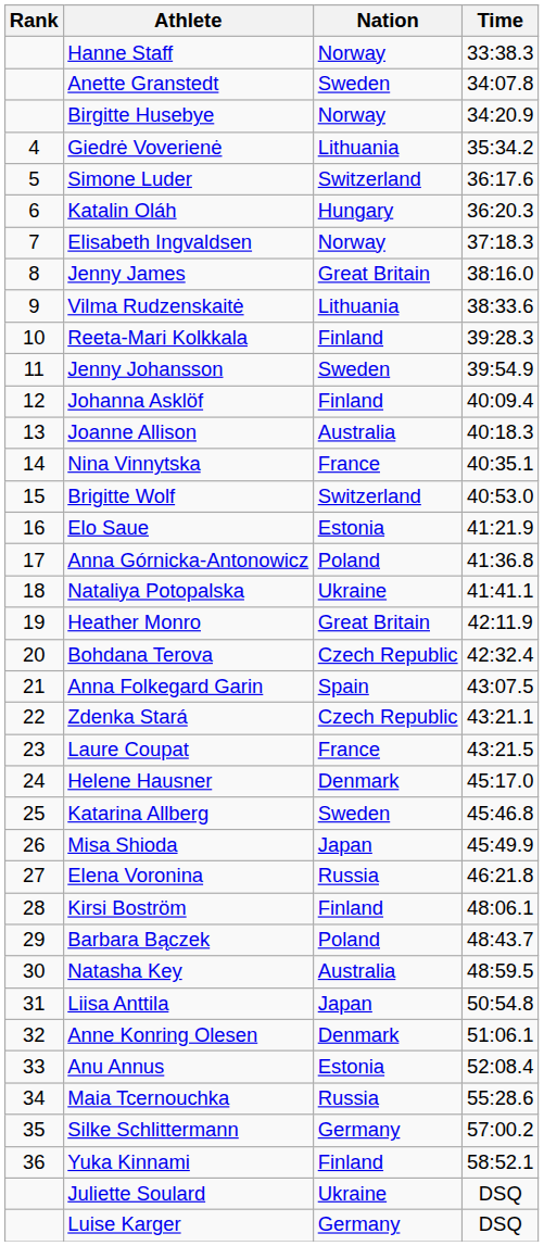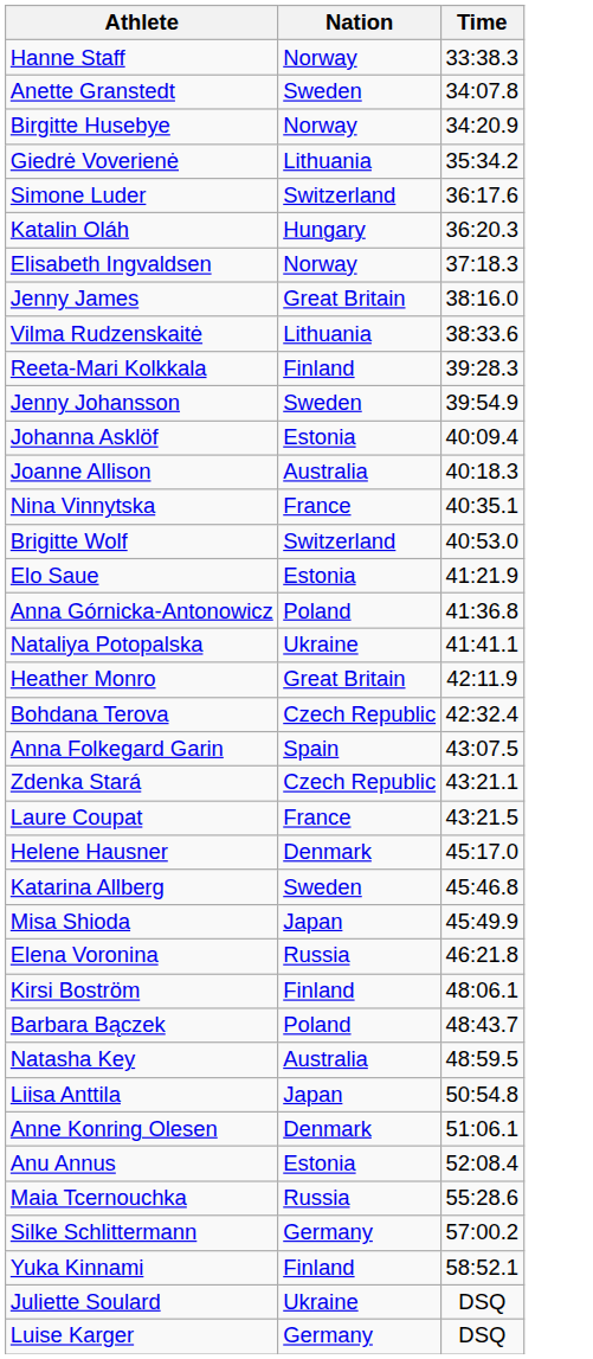 <table class="wikitable sortable" style="text-align:center">
 <tr>
-<th>Rank</th>
 <th>Athlete</th>
 <th>Nation</th>
 <th>Time</th>
 </tr>
 <tr>
-<td></td>
 <td align=left><a href='#'>Hanne Staff</a></td>
 <td align=left> <a href='#'>Norway</a></td>
 <td>33:38.3</td>
 </tr>
 <tr>
-<td></td>
 <td align=left><a href='#'>Anette Granstedt</a></td>
 <td align=left> <a href='#'>Sweden</a></td>
 <td>34:07.8</td>
 </tr>
 <tr>
-<td></td>
 <td align=left><a href='#'>Birgitte Husebye</a></td>
 <td align=left> <a href='#'>Norway</a></td>
 <td>34:20.9</td>
 </tr>
 <tr>
-<td>4</td>
 <td align=left><a href='#'>Giedrė Voverienė</a></td>
 <td align=left> <a href='#'>Lithuania</a></td>
 <td>35:34.2</td>
 </tr>
 <tr>
-<td>5</td>
 <td align=left><a href='#'>Simone Luder</a></td>
 <td align=left> <a href='#'>Switzerland</a></td>
 <td>36:17.6</td>
 </tr>
 <tr>
-<td>6</td>
 <td align=left><a href='#'>Katalin Oláh</a></td>
 <td align=left> <a href='#'>Hungary</a></td>
 <td>36:20.3</td>
 </tr>
 <tr>
-<td>7</td>
 <td align=left><a href='#'>Elisabeth Ingvaldsen</a></td>
 <td align=left> <a href='#'>Norway</a></td>
 <td>37:18.3</td>
 </tr>
 <tr>
-<td>8</td>
 <td align=left><a href='#'>Jenny James</a></td>
 <td align=left> <a href='#'>Great Britain</a></td>
 <td>38:16.0</td>
 </tr>
 <tr>
-<td>9</td>
 <td align=left><a href='#'>Vilma Rudzenskaitė</a></td>
 <td align=left> <a href='#'>Lithuania</a></td>
 <td>38:33.6</td>
 </tr>
 <tr>
-<td>10</td>
 <td align=left><a href='#'>Reeta-Mari Kolkkala</a></td>
 <td align=left> <a href='#'>Finland</a></td>
 <td>39:28.3</td>
 </tr>
 <tr>
-<td>11</td>
 <td align=left><a href='#'>Jenny Johansson</a></td>
 <td align=left> <a href='#'>Sweden</a></td>
 <td>39:54.9</td>
 </tr>
 <tr>
-<td>12</td>
 <td align=left><a href='#'>Johanna Asklöf</a></td>
-<td align=left> <a href='#'>Finland</a></td>
+<td align=left> <a href='#'>Estonia</a></td>
 <td>40:09.4</td>
 </tr>
 <tr>
-<td>13</td>
 <td align=left><a href='#'>Joanne Allison</a></td>
 <td align=left> <a href='#'>Australia</a></td>
 <td>40:18.3</td>
 </tr>
 <tr>
-<td>14</td>
 <td align=left><a href='#'>Nina Vinnytska</a></td>
 <td align=left> <a href='#'>France</a></td>
 <td>40:35.1</td>
 </tr>
 <tr>
-<td>15</td>
 <td align=left><a href='#'>Brigitte Wolf</a></td>
 <td align=left> <a href='#'>Switzerland</a></td>
 <td>40:53.0</td>
 </tr>
 <tr>
-<td>16</td>
 <td align=left><a href='#'>Elo Saue</a></td>
 <td align=left> <a href='#'>Estonia</a></td>
 <td>41:21.9</td>
 </tr>
 <tr>
-<td>17</td>
 <td align=left><a href='#'>Anna Górnicka-Antonowicz</a></td>
 <td align=left> <a href='#'>Poland</a></td>
 <td>41:36.8</td>
 </tr>
 <tr>
-<td>18</td>
 <td align=left><a href='#'>Nataliya Potopalska</a></td>
 <td align=left> <a href='#'>Ukraine</a></td>
 <td>41:41.1</td>
 </tr>
 <tr>
-<td>19</td>
 <td align=left><a href='#'>Heather Monro</a></td>
 <td align=left> <a href='#'>Great Britain</a></td>
 <td>42:11.9</td>
 </tr>
 <tr>
-<td>20</td>
 <td align=left><a href='#'>Bohdana Terova</a></td>
 <td align=left> <a href='#'>Czech Republic</a></td>
 <td>42:32.4</td>
 </tr>
 <tr>
-<td>21</td>
 <td align=left><a href='#'>Anna Folkegard Garin</a></td>
 <td align=left> <a href='#'>Spain</a></td>
 <td>43:07.5</td>
 </tr>
 <tr>
-<td>22</td>
 <td align=left><a href='#'>Zdenka Stará</a></td>
 <td align=left> <a href='#'>Czech Republic</a></td>
 <td>43:21.1</td>
 </tr>
 <tr>
-<td>23</td>
 <td align=left><a href='#'>Laure Coupat</a></td>
 <td align=left> <a href='#'>France</a></td>
 <td>43:21.5</td>
 </tr>
 <tr>
-<td>24</td>
 <td align=left><a href='#'>Helene Hausner</a></td>
 <td align=left> <a href='#'>Denmark</a></td>
 <td>45:17.0</td>
 </tr>
 <tr>
-<td>25</td>
 <td align=left><a href='#'>Katarina Allberg</a></td>
 <td align=left> <a href='#'>Sweden</a></td>
 <td>45:46.8</td>
 </tr>
 <tr>
-<td>26</td>
 <td align=left><a href='#'>Misa Shioda</a></td>
 <td align=left> <a href='#'>Japan</a></td>
 <td>45:49.9</td>
 </tr>
 <tr>
-<td>27</td>
 <td align=left><a href='#'>Elena Voronina</a></td>
 <td align=left> <a href='#'>Russia</a></td>
 <td>46:21.8</td>
 </tr>
 <tr>
-<td>28</td>
 <td align=left><a href='#'>Kirsi Boström</a></td>
 <td align=left> <a href='#'>Finland</a></td>
 <td>48:06.1</td>
 </tr>
 <tr>
-<td>29</td>
 <td align=left><a href='#'>Barbara Bączek</a></td>
 <td align=left> <a href='#'>Poland</a></td>
 <td>48:43.7</td>
 </tr>
 <tr>
-<td>30</td>
 <td align=left><a href='#'>Natasha Key</a></td>
 <td align=left> <a href='#'>Australia</a></td>
 <td>48:59.5</td>
 </tr>
 <tr>
-<td>31</td>
 <td align=left><a href='#'>Liisa Anttila</a></td>
 <td align=left> <a href='#'>Japan</a></td>
 <td>50:54.8</td>
 </tr>
 <tr>
-<td>32</td>
 <td align=left><a href='#'>Anne Konring Olesen</a></td>
 <td align=left> <a href='#'>Denmark</a></td>
 <td>51:06.1</td>
 </tr>
 <tr>
-<td>33</td>
 <td align=left><a href='#'>Anu Annus</a></td>
 <td align=left> <a href='#'>Estonia</a></td>
 <td>52:08.4</td>
 </tr>
 <tr>
-<td>34</td>
 <td align=left><a href='#'>Maia Tcernouchka</a></td>
 <td align=left> <a href='#'>Russia</a></td>
 <td>55:28.6</td>
 </tr>
 <tr>
-<td>35</td>
 <td align=left><a href='#'>Silke Schlittermann</a></td>
 <td align=left> <a href='#'>Germany</a></td>
 <td>57:00.2</td>
 </tr>
 <tr>
-<td>36</td>
 <td align=left><a href='#'>Yuka Kinnami</a></td>
 <td align=left> <a href='#'>Finland</a></td>
 <td>58:52.1</td>
 </tr>
 <tr>
-<td></td>
 <td align=left><a href='#'>Juliette Soulard</a></td>
 <td align=left> <a href='#'>Ukraine</a></td>
 <td>DSQ</td>
 </tr>
 <tr>
-<td></td>
 <td align=left><a href='#'>Luise Karger</a></td>
 <td align=left> <a href='#'>Germany</a></td>
 <td>DSQ</td>
 </tr>
 </table>
